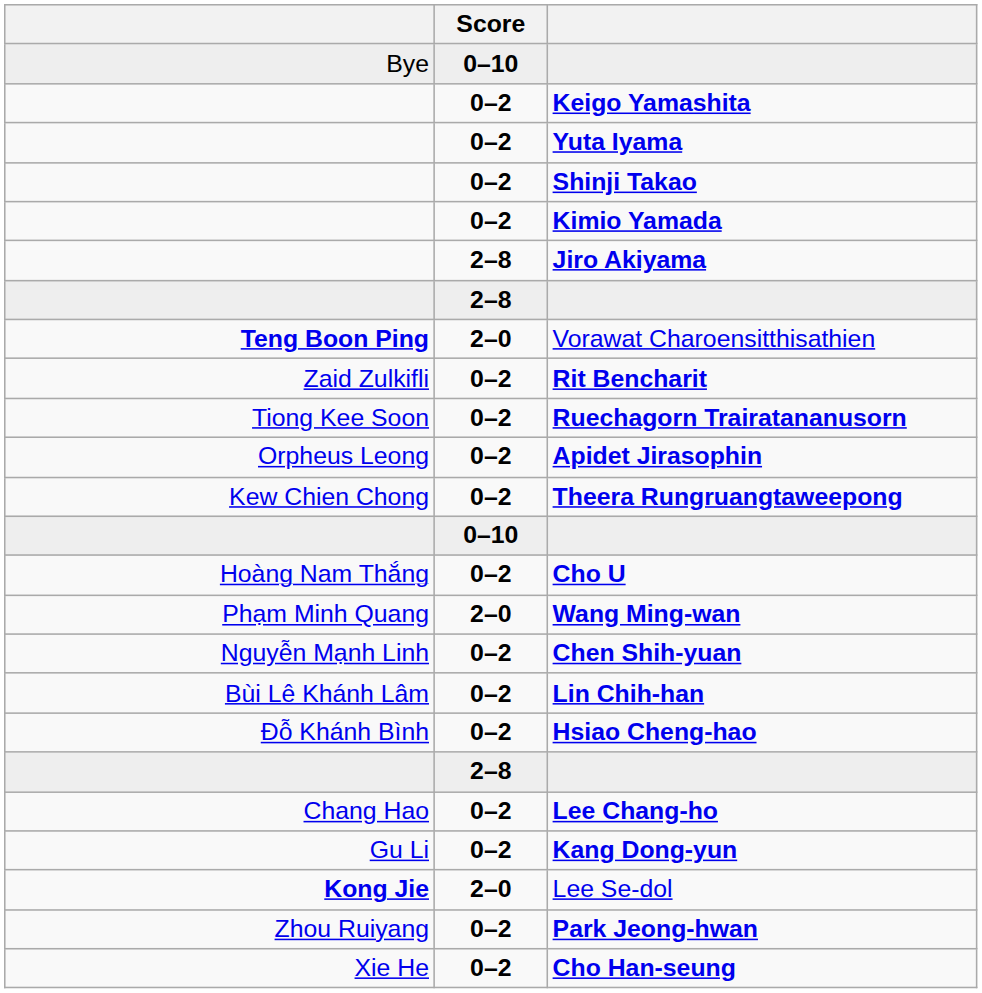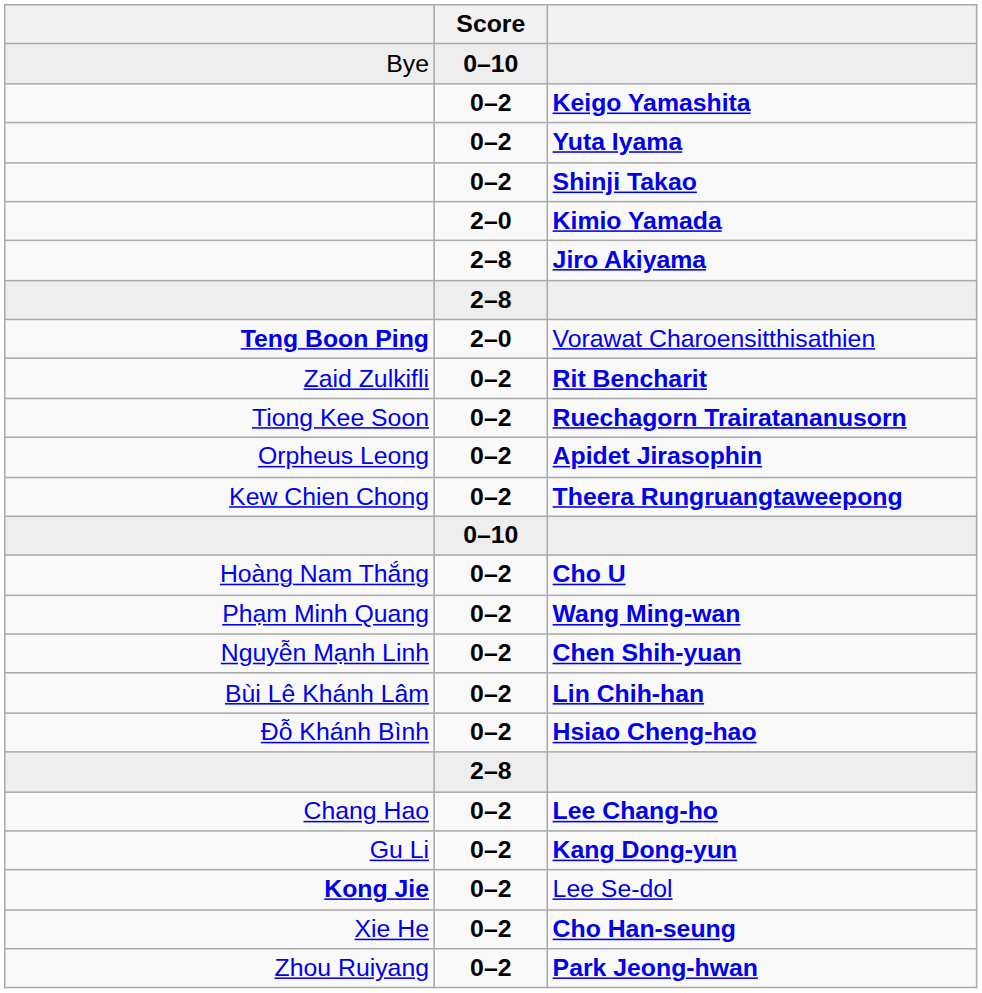 <table class="wikitable" style="text-align: center;">
 <tr>
 <th align="right" width="270"></th>
 <th width="65">Score</th>
 <th align="left" width="270"></th>
 </tr>
 <tr bgcolor=eeeeee>
 <td align=right>Bye</td>
 <td align=center><strong>0–10</strong></td>
 <td align=left><strong></strong></td>
 </tr>
 <tr>
 <td align=right></td>
 <td align=center><strong>0–2</strong></td>
 <td align=left><strong><a href='#'>Keigo Yamashita</a></strong></td>
 </tr>
 <tr>
 <td align=right></td>
 <td align=center><strong>0–2</strong></td>
 <td align=left><strong><a href='#'>Yuta Iyama</a></strong></td>
 </tr>
 <tr>
 <td align=right></td>
 <td align=center><strong>0–2</strong></td>
 <td align=left><strong><a href='#'>Shinji Takao</a></strong></td>
 </tr>
 <tr>
 <td align=right></td>
-<td align=center><strong>0–2</strong></td>
+<td align=center><strong>2–0</strong></td>
 <td align=left><strong><a href='#'>Kimio Yamada</a></strong></td>
 </tr>
 <tr>
 <td align=right></td>
 <td align=center><strong>2–8</strong></td>
 <td align=left><strong><a href='#'>Jiro Akiyama</a></strong></td>
 </tr>
 <tr bgcolor=eeeeee>
 <td align=right></td>
 <td align=center><strong>2–8</strong></td>
 <td align=left><strong></strong></td>
 </tr>
 <tr>
 <td align=right><strong><a href='#'>Teng Boon Ping</a></strong></td>
 <td align=center><strong>2–0</strong></td>
 <td align=left><a href='#'>Vorawat Charoensitthisathien</a></td>
 </tr>
 <tr>
 <td align=right><a href='#'>Zaid Zulkifli</a></td>
 <td align=center><strong>0–2</strong></td>
 <td align=left><strong><a href='#'>Rit Bencharit</a></strong></td>
 </tr>
 <tr>
 <td align=right><a href='#'>Tiong Kee Soon</a></td>
 <td align=center><strong>0–2</strong></td>
 <td align=left><strong><a href='#'>Ruechagorn Trairatananusorn</a></strong></td>
 </tr>
 <tr>
 <td align=right><a href='#'>Orpheus Leong</a></td>
 <td align=center><strong>0–2</strong></td>
 <td align=left><strong><a href='#'>Apidet Jirasophin</a></strong></td>
 </tr>
 <tr>
 <td align=right><a href='#'>Kew Chien Chong</a></td>
 <td align=center><strong>0–2</strong></td>
 <td align=left><strong><a href='#'>Theera Rungruangtaweepong</a></strong></td>
 </tr>
 <tr bgcolor=eeeeee>
 <td align=right></td>
 <td align=center><strong>0–10</strong></td>
 <td align=left><strong></strong></td>
 </tr>
 <tr>
 <td align=right><a href='#'>Hoàng Nam Thắng</a></td>
 <td align=center><strong>0–2</strong></td>
 <td align=left><strong><a href='#'>Cho U</a></strong></td>
 </tr>
 <tr>
 <td align=right><a href='#'>Phạm Minh Quang</a></td>
-<td align=center><strong>2–0</strong></td>
+<td align=center><strong>0–2</strong></td>
 <td align=left><strong><a href='#'>Wang Ming-wan</a></strong></td>
 </tr>
 <tr>
 <td align=right><a href='#'>Nguyễn Mạnh Linh</a></td>
 <td align=center><strong>0–2</strong></td>
 <td align=left><strong><a href='#'>Chen Shih-yuan</a></strong></td>
 </tr>
 <tr>
 <td align=right><a href='#'>Bùi Lê Khánh Lâm</a></td>
 <td align=center><strong>0–2</strong></td>
 <td align=left><strong><a href='#'>Lin Chih-han</a></strong></td>
 </tr>
 <tr>
 <td align=right><a href='#'>Đỗ Khánh Bình</a></td>
 <td align=center><strong>0–2</strong></td>
 <td align=left><strong><a href='#'>Hsiao Cheng-hao</a></strong></td>
 </tr>
 <tr bgcolor=eeeeee>
 <td align=right></td>
 <td align=center><strong>2–8</strong></td>
 <td align=left><strong></strong></td>
 </tr>
 <tr>
 <td align=right><a href='#'>Chang Hao</a></td>
 <td align=center><strong>0–2</strong></td>
 <td align=left><strong><a href='#'>Lee Chang-ho</a></strong></td>
 </tr>
 <tr>
 <td align=right><a href='#'>Gu Li</a></td>
 <td align=center><strong>0–2</strong></td>
 <td align=left><strong><a href='#'>Kang Dong-yun</a></strong></td>
 </tr>
 <tr>
 <td align=right><strong><a href='#'>Kong Jie</a></strong></td>
-<td align=center><strong>2–0</strong></td>
+<td align=center><strong>0–2</strong></td>
 <td align=left><a href='#'>Lee Se-dol</a></td>
+</tr>
+<tr>
+<td align=right><a href='#'>Xie He</a></td>
+<td align=center><strong>0–2</strong></td>
+<td align=left><strong><a href='#'>Cho Han-seung</a></strong></td>
 </tr>
 <tr>
 <td align=right><a href='#'>Zhou Ruiyang</a></td>
 <td align=center><strong>0–2</strong></td>
 <td align=left><strong><a href='#'>Park Jeong-hwan</a></strong></td>
 </tr>
-<tr>
-<td align=right><a href='#'>Xie He</a></td>
-<td align=center><strong>0–2</strong></td>
-<td align=left><strong><a href='#'>Cho Han-seung</a></strong></td>
-</tr>
 </table>
